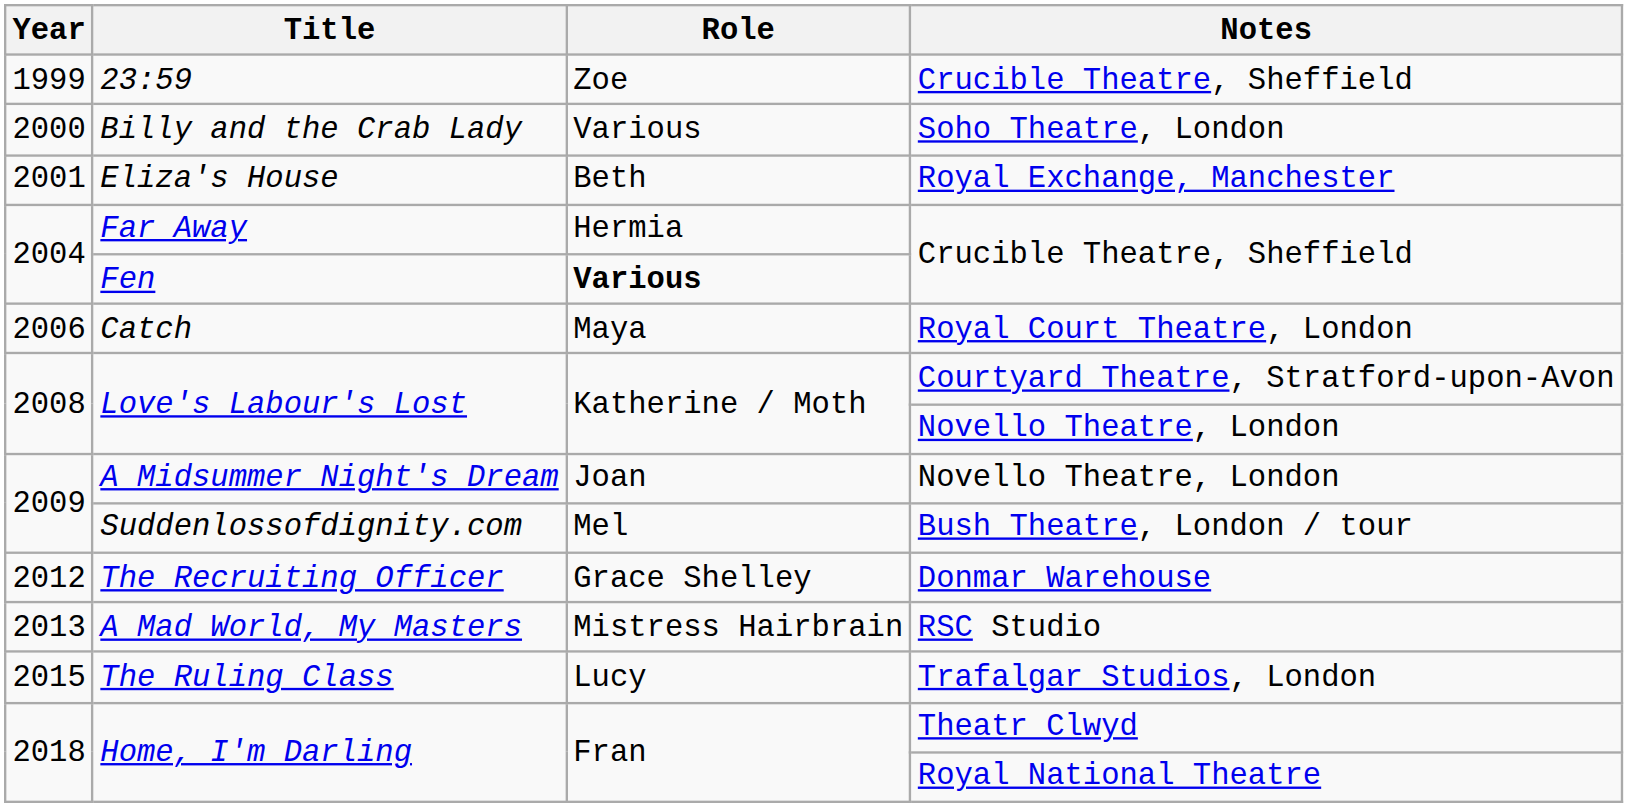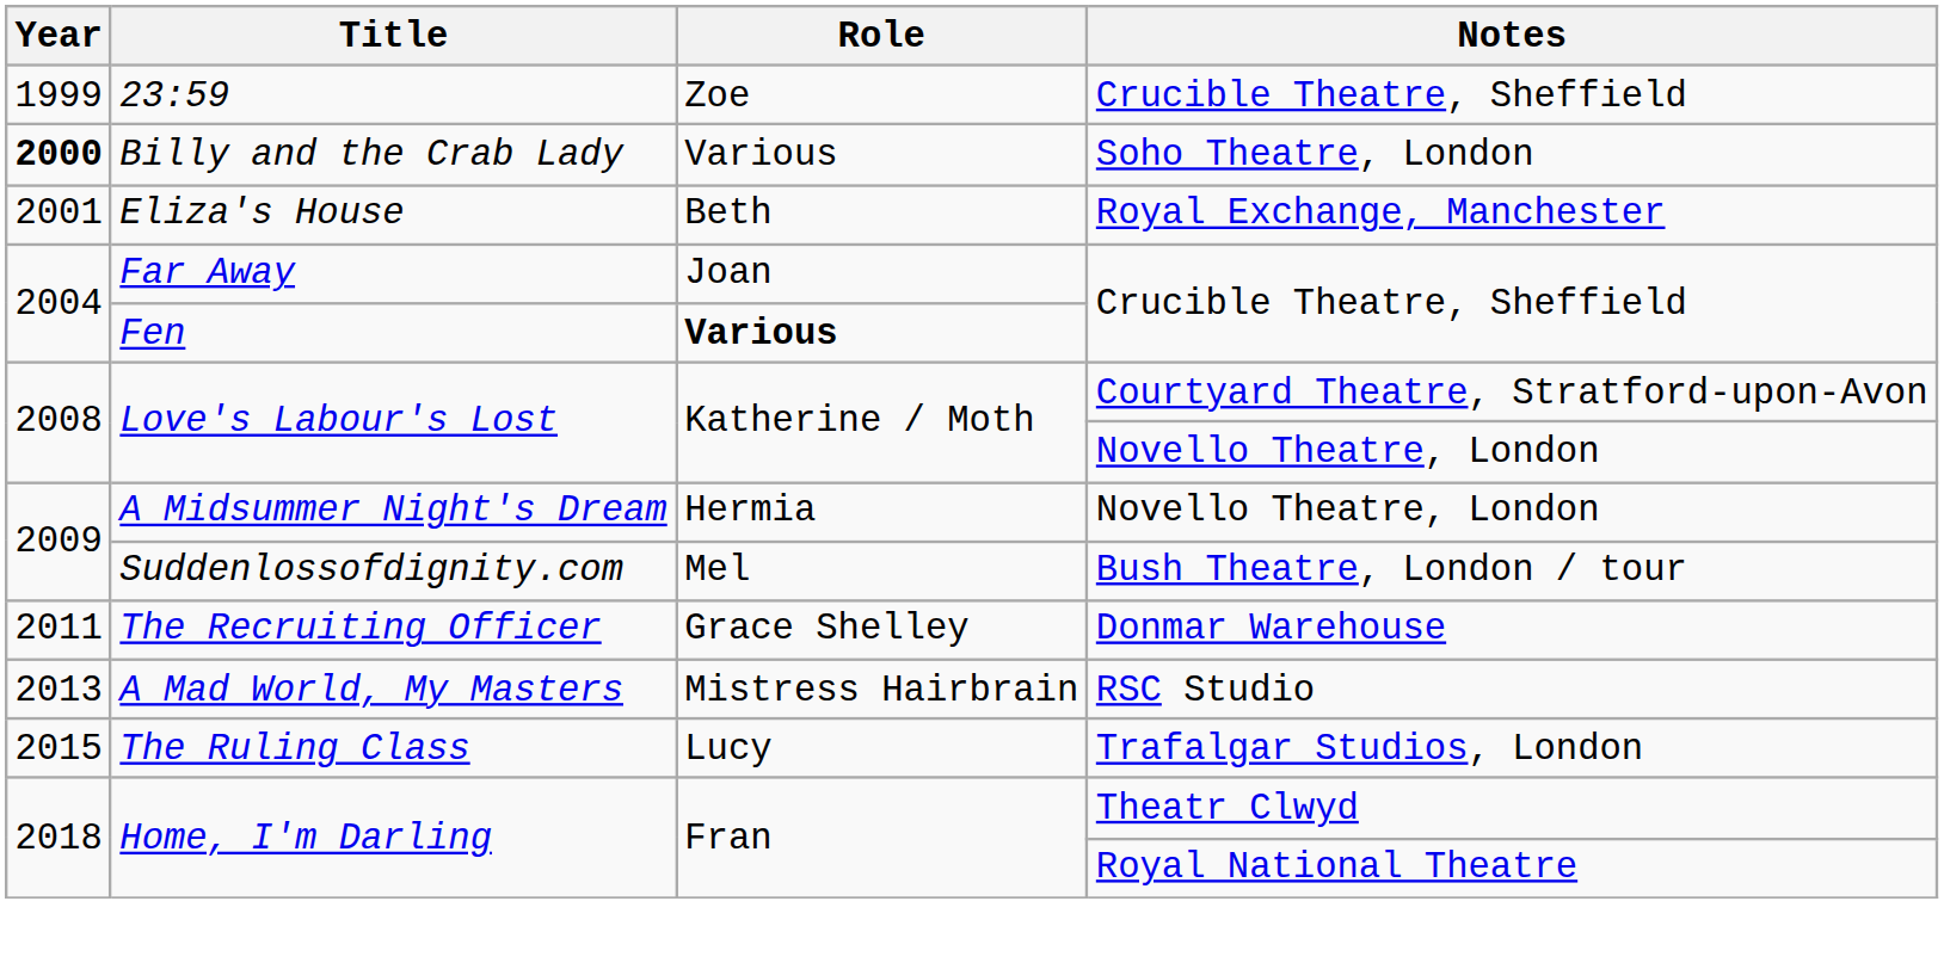 <table class="wikitable sortable">
 <tr>
 <th>Year</th>
 <th>Title</th>
 <th>Role</th>
 <th class="unsortable">Notes</th>
 </tr>
 <tr>
 <td>1999</td>
 <td><em>23:59</em></td>
 <td>Zoe</td>
 <td><a href='#'>Crucible Theatre</a>, Sheffield</td>
 </tr>
 <tr>
-<td>2000</td>
+<td><strong>2000</strong></td>
 <td><em>Billy and the Crab Lady</em></td>
 <td>Various</td>
 <td><a href='#'>Soho Theatre</a>, London</td>
 </tr>
 <tr>
 <td>2001</td>
 <td><em>Eliza's House</em></td>
 <td>Beth</td>
 <td><a href='#'>Royal Exchange, Manchester</a></td>
 </tr>
 <tr>
 <td rowspan="2">2004</td>
 <td><em><a href='#'>Far Away</a></em></td>
-<td>Hermia</td>
+<td>Joan</td>
 <td rowspan="2">Crucible Theatre, Sheffield</td>
 </tr>
 <tr>
 <td><em><a href='#'>Fen</a></em></td>
 <td><strong>Various</strong></td>
-</tr>
-<tr>
-<td>2006</td>
-<td><em>Catch</em></td>
-<td>Maya</td>
-<td><a href='#'>Royal Court Theatre</a>, London</td>
 </tr>
 <tr>
 <td rowspan="2">2008</td>
 <td rowspan="2"><em><a href='#'>Love's Labour's Lost</a></em></td>
 <td rowspan="2">Katherine / Moth</td>
 <td><a href='#'>Courtyard Theatre</a>, Stratford-upon-Avon</td>
 </tr>
 <tr>
 <td><a href='#'>Novello Theatre</a>, London</td>
 </tr>
 <tr>
 <td rowspan="2">2009</td>
 <td><em><a href='#'>A Midsummer Night's Dream</a></em></td>
-<td>Joan</td>
+<td>Hermia</td>
 <td>Novello Theatre, London</td>
 </tr>
 <tr>
 <td><em>Suddenlossofdignity.com</em></td>
 <td>Mel</td>
 <td><a href='#'>Bush Theatre</a>, London / tour</td>
 </tr>
 <tr>
-<td>2012</td>
+<td>2011</td>
 <td><em><a href='#'>The Recruiting Officer</a></em></td>
 <td>Grace Shelley</td>
 <td><a href='#'>Donmar Warehouse</a></td>
 </tr>
 <tr>
 <td>2013</td>
 <td><em><a href='#'>A Mad World, My Masters</a></em></td>
 <td>Mistress Hairbrain</td>
 <td><a href='#'>RSC</a> Studio</td>
 </tr>
 <tr>
 <td>2015</td>
 <td><em><a href='#'>The Ruling Class</a></em></td>
 <td>Lucy</td>
 <td><a href='#'>Trafalgar Studios</a>, London</td>
 </tr>
 <tr>
 <td rowspan="2">2018</td>
 <td rowspan="2"><em><a href='#'>Home, I'm Darling</a></em></td>
 <td rowspan="2">Fran</td>
 <td><a href='#'>Theatr Clwyd</a></td>
 </tr>
 <tr>
 <td><a href='#'>Royal National Theatre</a></td>
 </tr>
 </table>
